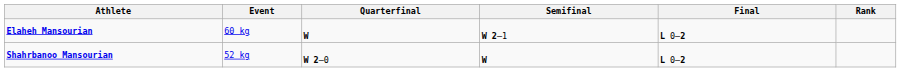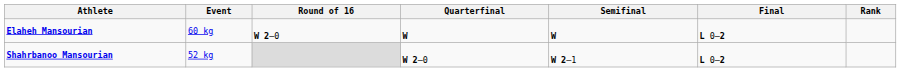 <table class="wikitable" width="98%" style="text-align:left; font-size:90%">
 <tr>
 <th width="11%">Athlete</th>
 <th width="4%">Event</th>
+<th width="9%">Round of 16</th>
 <th width="9%">Quarterfinal</th>
 <th width="9%">Semifinal</th>
 <th width="9%">Final</th>
 <th width="3%">Rank</th>
 </tr>
 <tr>
 <td><strong><a href='#'>Elaheh Mansourian</a></strong></td>
 <td><a href='#'>60 kg</a></td>
+<td><br><strong>W</strong> <strong>2</strong>–0</td>
 <td><br><strong>W</strong> </td>
-<td><br><strong>W</strong> <strong>2</strong>–1</td>
+<td><br><strong>W</strong> </td>
 <td><br><strong>L</strong> 0–<strong>2</strong></td>
 <td align=center></td>
 </tr>
 <tr>
 <td><strong><a href='#'>Shahrbanoo Mansourian</a></strong></td>
 <td><a href='#'>52 kg</a></td>
+<td bgcolor=#DCDCDC></td>
 <td><br><strong>W</strong> <strong>2</strong>–0</td>
-<td><br><strong>W</strong> </td>
+<td><br><strong>W</strong> <strong>2</strong>–1</td>
 <td><br><strong>L</strong> 0–<strong>2</strong></td>
 <td align=center></td>
 </tr>
 </table>
